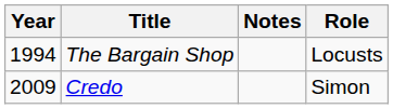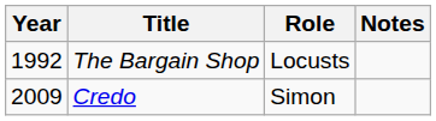 <table class="wikitable sortable">
 <tr>
 <th>Year</th>
 <th>Title</th>
+<th>Role</th>
 <th>Notes</th>
-<th>Role</th>
 </tr>
 <tr>
-<td>1994</td>
+<td>1992</td>
 <td><em>The Bargain Shop</em></td>
+<td>Locusts</td>
 <td></td>
-<td>Locusts</td>
 </tr>
 <tr>
 <td>2009</td>
 <td><em><a href='#'>Credo</a></em></td>
+<td>Simon</td>
 <td></td>
-<td>Simon</td>
 </tr>
 </table>
